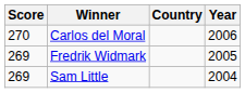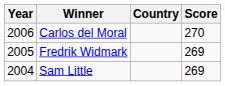 <table class=wikitable>
 <tr>
-<th>Score</th>
+<th>Year</th>
 <th>Winner</th>
 <th>Country</th>
-<th>Year</th>
+<th>Score</th>
 </tr>
 <tr>
-<td>270</td>
+<td>2006</td>
 <td><a href='#'>Carlos del Moral</a></td>
 <td></td>
-<td>2006</td>
+<td>270</td>
 </tr>
 <tr>
-<td>269</td>
+<td>2005</td>
 <td><a href='#'>Fredrik Widmark</a></td>
 <td></td>
-<td>2005</td>
+<td>269</td>
 </tr>
 <tr>
-<td>269</td>
+<td>2004</td>
 <td><a href='#'>Sam Little</a></td>
 <td></td>
-<td>2004</td>
+<td>269</td>
 </tr>
 </table>
